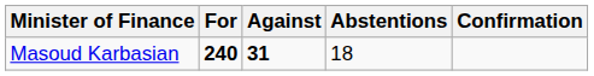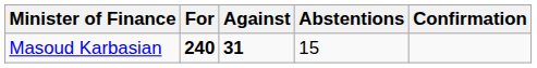 <table class="wikitable">
 <tr>
 <th>Minister of Finance</th>
 <th>For</th>
 <th>Against</th>
 <th>Abstentions</th>
 <th>Confirmation</th>
 </tr>
 <tr>
 <td><a href='#'>Masoud Karbasian</a></td>
 <td><strong>240</strong></td>
 <td><strong>31</strong></td>
-<td>18</td>
+<td>15</td>
 <td></td>
 </tr>
 </table>
